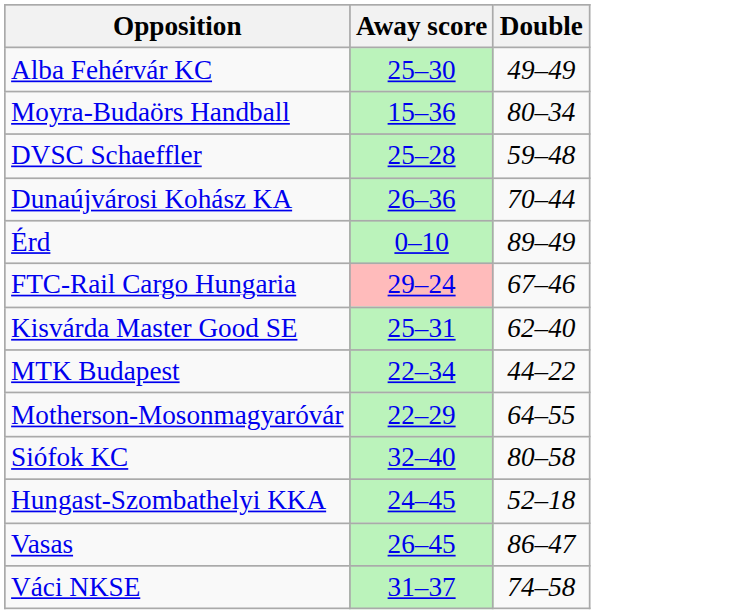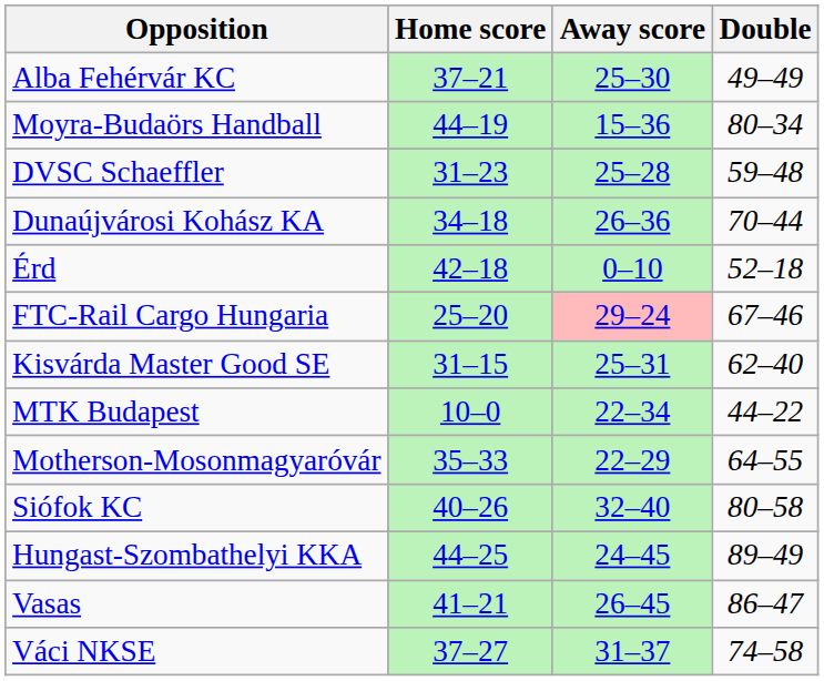 <table class="wikitable" style="text-align: center">
 <tr>
 <th>Opposition</th>
+<th>Home score</th>
 <th>Away score</th>
 <th>Double</th>
 </tr>
 <tr>
 <td align="left"><a href='#'>Alba Fehérvár KC</a></td>
+<td style="background:#bbf3bb;"><a href='#'>37–21</a></td>
 <td style="background:#bbf3bb;"><a href='#'>25–30</a></td>
 <td><em>49–49</em></td>
 </tr>
 <tr>
 <td align="left"><a href='#'>Moyra-Budaörs Handball</a></td>
+<td style="background:#bbf3bb;"><a href='#'>44–19</a></td>
 <td style="background:#bbf3bb;"><a href='#'>15–36</a></td>
 <td><em>80–34</em></td>
 </tr>
 <tr>
 <td align="left"><a href='#'>DVSC Schaeffler</a></td>
+<td style="background:#bbf3bb;"><a href='#'>31–23</a></td>
 <td style="background:#bbf3bb;"><a href='#'>25–28</a></td>
 <td><em>59–48</em></td>
 </tr>
 <tr>
 <td align="left"><a href='#'>Dunaújvárosi Kohász KA</a></td>
+<td style="background:#bbf3bb;"><a href='#'>34–18</a></td>
 <td style="background:#bbf3bb;"><a href='#'>26–36</a></td>
 <td><em>70–44</em></td>
 </tr>
 <tr>
 <td align="left"><a href='#'>Érd</a></td>
+<td style="background:#bbf3bb;"><a href='#'>42–18</a></td>
 <td style="background:#bbf3bb;"><a href='#'>0–10</a></td>
-<td><em>89–49</em></td>
+<td><em>52–18</em></td>
 </tr>
 <tr>
 <td align="left"><a href='#'>FTC-Rail Cargo Hungaria</a></td>
+<td style="background:#bbf3bb;"><a href='#'>25–20</a></td>
 <td bgcolor=#FFBBBB><a href='#'>29–24</a></td>
 <td><em>67–46</em></td>
 </tr>
 <tr>
 <td align="left"><a href='#'>Kisvárda Master Good SE</a></td>
+<td style="background:#bbf3bb;"><a href='#'>31–15</a></td>
 <td style="background:#bbf3bb;"><a href='#'>25–31</a></td>
 <td><em>62–40</em></td>
 </tr>
 <tr>
 <td align="left"><a href='#'>MTK Budapest</a></td>
+<td style="background:#bbf3bb;"><a href='#'>10–0</a></td>
 <td style="background:#bbf3bb;"><a href='#'>22–34</a></td>
 <td><em>44–22</em></td>
 </tr>
 <tr>
 <td align="left"><a href='#'>Motherson-Mosonmagyaróvár</a></td>
+<td style="background:#bbf3bb;"><a href='#'>35–33</a></td>
 <td style="background:#bbf3bb;"><a href='#'>22–29</a></td>
 <td><em>64–55</em></td>
 </tr>
 <tr>
 <td align="left"><a href='#'>Siófok KC</a></td>
+<td style="background:#bbf3bb;"><a href='#'>40–26</a></td>
 <td style="background:#bbf3bb;"><a href='#'>32–40</a></td>
 <td><em>80–58</em></td>
 </tr>
 <tr>
 <td align="left"><a href='#'>Hungast-Szombathelyi KKA</a></td>
+<td style="background:#bbf3bb;"><a href='#'>44–25</a></td>
 <td style="background:#bbf3bb;"><a href='#'>24–45</a></td>
-<td><em>52–18</em></td>
+<td><em>89–49</em></td>
 </tr>
 <tr>
 <td align="left"><a href='#'>Vasas</a></td>
+<td style="background:#bbf3bb;"><a href='#'>41–21</a></td>
 <td style="background:#bbf3bb;"><a href='#'>26–45</a></td>
 <td><em>86–47</em></td>
 </tr>
 <tr>
 <td align="left"><a href='#'>Váci NKSE</a></td>
+<td style="background:#bbf3bb;"><a href='#'>37–27</a></td>
 <td style="background:#bbf3bb;"><a href='#'>31–37</a></td>
 <td><em>74–58</em></td>
 </tr>
 </table>
